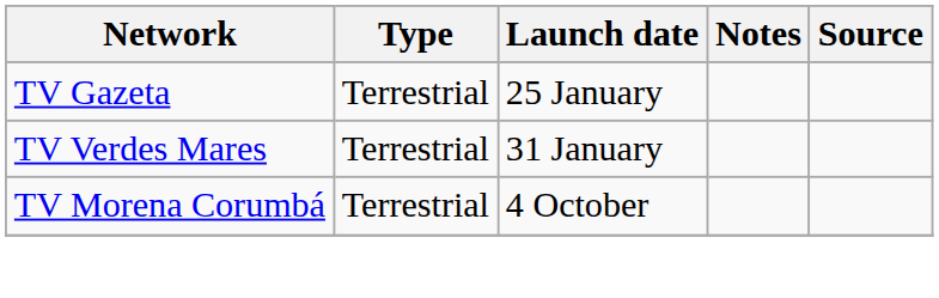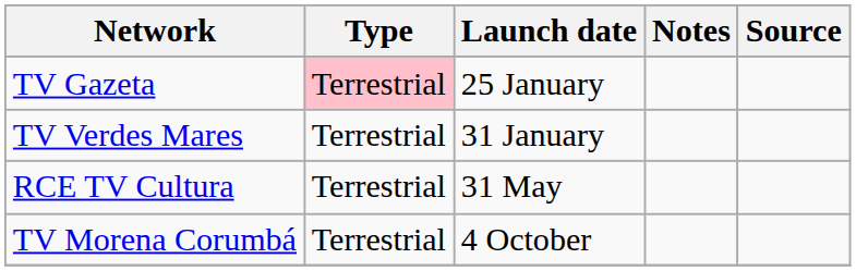 <table class="wikitable sortable">
 <tr>
 <th>Network</th>
 <th>Type</th>
 <th>Launch date</th>
 <th>Notes</th>
 <th>Source</th>
 </tr>
 <tr>
 <td><a href='#'>TV Gazeta</a></td>
-<td>Terrestrial</td>
+<td style="background: pink;">Terrestrial</td>
 <td>25 January</td>
 <td></td>
 <td></td>
 </tr>
 <tr>
 <td><a href='#'>TV Verdes Mares</a></td>
 <td>Terrestrial</td>
 <td>31 January</td>
+<td></td>
+<td></td>
+</tr>
+<tr>
+<td><a href='#'>RCE TV Cultura</a></td>
+<td>Terrestrial</td>
+<td>31 May</td>
 <td></td>
 <td></td>
 </tr>
 <tr>
 <td><a href='#'>TV Morena Corumbá</a></td>
 <td>Terrestrial</td>
 <td>4 October</td>
 <td></td>
 <td></td>
 </tr>
 <tr>
 </tr>
 </table>
